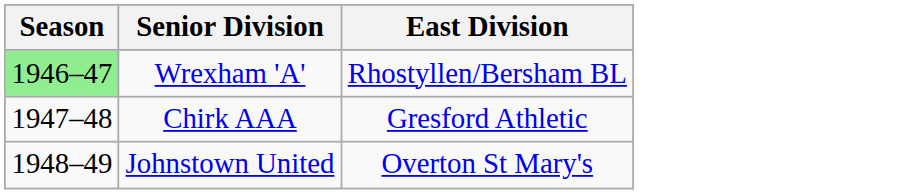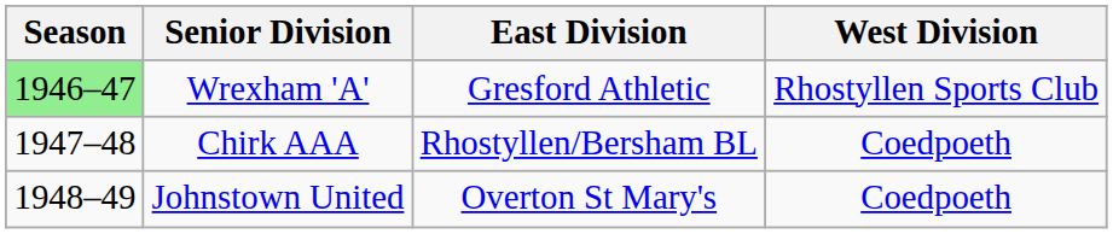 <table class="wikitable" style="text-align: center">
 <tr>
 <th>Season</th>
 <th>Senior Division</th>
 <th>East Division</th>
+<th>West Division</th>
 </tr>
 <tr>
 <td style="background: lightgreen;">1946–47</td>
 <td><a href='#'>Wrexham 'A'</a></td>
-<td><a href='#'>Rhostyllen/Bersham BL</a></td>
+<td><a href='#'>Gresford Athletic</a></td>
+<td><a href='#'>Rhostyllen Sports Club</a></td>
 </tr>
 <tr>
 <td>1947–48</td>
 <td><a href='#'>Chirk AAA</a></td>
-<td><a href='#'>Gresford Athletic</a></td>
+<td><a href='#'>Rhostyllen/Bersham BL</a></td>
+<td><a href='#'>Coedpoeth</a></td>
 </tr>
 <tr>
 <td>1948–49</td>
 <td><a href='#'>Johnstown United</a></td>
 <td><a href='#'>Overton St Mary's</a></td>
+<td><a href='#'>Coedpoeth</a></td>
 </tr>
 </table>
